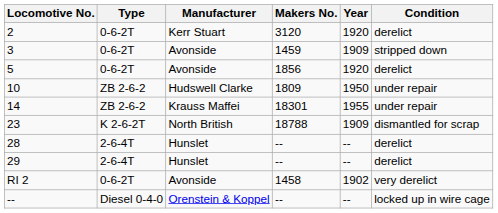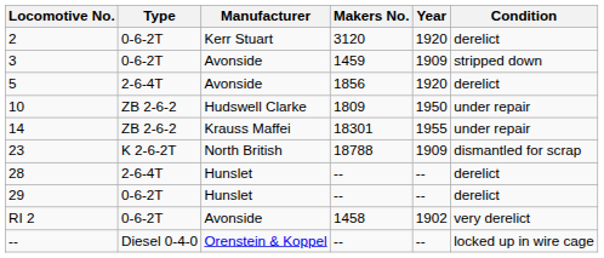 <table class="wikitable">
 <tr>
 <th>Locomotive No.</th>
 <th>Type</th>
 <th>Manufacturer</th>
 <th>Makers No.</th>
 <th>Year</th>
 <th>Condition</th>
 </tr>
 <tr>
 <td>2</td>
 <td>0-6-2T</td>
 <td>Kerr Stuart</td>
 <td>3120</td>
 <td>1920</td>
 <td>derelict</td>
 </tr>
 <tr>
 <td>3</td>
 <td>0-6-2T</td>
 <td>Avonside</td>
 <td>1459</td>
 <td>1909</td>
 <td>stripped down</td>
 </tr>
 <tr>
 <td>5</td>
-<td>0-6-2T</td>
+<td>2-6-4T</td>
 <td>Avonside</td>
 <td>1856</td>
 <td>1920</td>
 <td>derelict</td>
 </tr>
 <tr>
 <td>10</td>
 <td>ZB 2-6-2</td>
 <td>Hudswell Clarke</td>
 <td>1809</td>
 <td>1950</td>
 <td>under repair</td>
 </tr>
 <tr>
 <td>14</td>
 <td>ZB 2-6-2</td>
 <td>Krauss Maffei</td>
 <td>18301</td>
 <td>1955</td>
 <td>under repair</td>
 </tr>
 <tr>
 <td>23</td>
 <td>K 2-6-2T</td>
 <td>North British</td>
 <td>18788</td>
 <td>1909</td>
 <td>dismantled for scrap</td>
 </tr>
 <tr>
 <td>28</td>
 <td>2-6-4T</td>
 <td>Hunslet</td>
 <td>--</td>
 <td>--</td>
 <td>derelict</td>
 </tr>
 <tr>
 <td>29</td>
-<td>2-6-4T</td>
+<td>0-6-2T</td>
 <td>Hunslet</td>
 <td>--</td>
 <td>--</td>
 <td>derelict</td>
 </tr>
 <tr>
 <td>RI 2</td>
 <td>0-6-2T</td>
 <td>Avonside</td>
 <td>1458</td>
 <td>1902</td>
 <td>very derelict</td>
 </tr>
 <tr>
 <td>--</td>
 <td>Diesel 0-4-0</td>
 <td><a href='#'>Orenstein & Koppel</a></td>
 <td>--</td>
 <td>--</td>
 <td>locked up in wire cage</td>
 </tr>
 </table>
